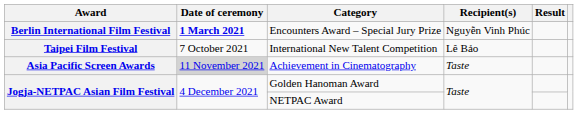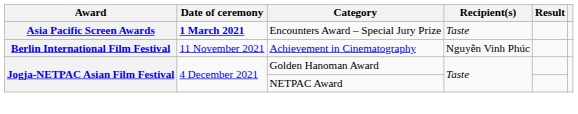 <table class="wikitable sortable plainrowheaders">
 <tr>
 <th scope="col">Award</th>
 <th scope="col">Date of ceremony</th>
 <th scope="col">Category</th>
 <th scope="col">Recipient(s)</th>
 <th scope="col">Result</th>
 <th scope="col" class="unsortable"></th>
 </tr>
 <tr>
-<th scope="row"><a href='#'>Berlin International Film Festival</a></th>
+<th scope="row"><a href='#'>Asia Pacific Screen Awards</a></th>
 <td><strong><a href='#'>1 March 2021</a></strong></td>
 <td>Encounters Award – Special Jury Prize</td>
-<td>Nguyễn Vinh Phúc</td>
+<td><em>Taste</em></td>
 <td></td>
 <td align="center"></td>
 </tr>
 <tr>
-<th scope="row"><a href='#'>Taipei Film Festival</a></th>
-<td>7 October 2021</td>
-<td>International New Talent Competition</td>
-<td>Lê Bảo</td>
-<td></td>
-<td align="center"></td>
-</tr>
-<tr>
-<th scope="row"><a href='#'>Asia Pacific Screen Awards</a></th>
-<td style="background: lightgrey;"><a href='#'>11 November 2021</a></td>
+<th scope="row"><a href='#'>Berlin International Film Festival</a></th>
+<td><a href='#'>11 November 2021</a></td>
 <td><a href='#'>Achievement in Cinematography</a></td>
-<td><em>Taste</em></td>
+<td>Nguyễn Vinh Phúc</td>
 <td></td>
 <td align="center"></td>
 </tr>
 <tr>
 <th scope="row" rowspan="2"><a href='#'>Jogja-NETPAC Asian Film Festival</a></th>
 <td rowspan="2"><a href='#'>4 December 2021</a></td>
 <td>Golden Hanoman Award</td>
 <td rowspan="2"><em>Taste</em></td>
 <td></td>
 <td align="center" rowspan="2"></td>
 </tr>
 <tr>
 <td>NETPAC Award</td>
 <td></td>
 </tr>
 </table>
